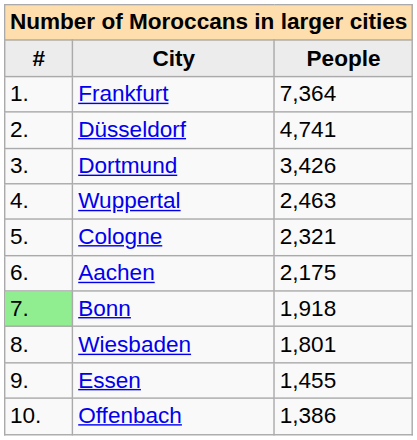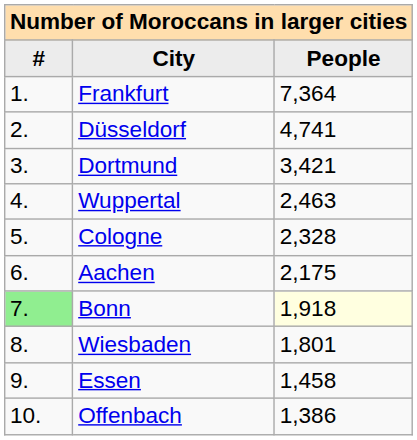 <table class="wikitable">
 <tr>
 <td colspan="10"  style="text-align:center; background:#ffdead;"><strong>Number of Moroccans in larger cities </strong></td>
 </tr>
 <tr style="background:#ddd;">
 <th style="background:#ececec;">#</th>
 <th style="background:#ececec;">City</th>
 <th style="background:#ececec;">People</th>
 </tr>
 <tr style="text-align:left;">
 <td>1.</td>
 <td><a href='#'>Frankfurt</a></td>
 <td>7,364</td>
 </tr>
 <tr style="text-align:left;">
 <td>2.</td>
 <td><a href='#'>Düsseldorf</a></td>
 <td>4,741</td>
 </tr>
 <tr style="text-align:left;">
 <td>3.</td>
 <td><a href='#'>Dortmund</a></td>
-<td>3,426</td>
+<td>3,421</td>
 </tr>
 <tr style="text-align:left;">
 <td>4.</td>
 <td><a href='#'>Wuppertal</a></td>
 <td>2,463</td>
 </tr>
 <tr style="text-align:left;">
 <td>5.</td>
 <td><a href='#'>Cologne</a></td>
-<td>2,321</td>
+<td>2,328</td>
 </tr>
 <tr style="text-align:left;">
 <td>6.</td>
 <td><a href='#'>Aachen</a></td>
 <td>2,175</td>
 </tr>
 <tr style="text-align:left;">
 <td style="background: lightgreen;">7.</td>
 <td><a href='#'>Bonn</a></td>
-<td>1,918</td>
+<td style="background: lightyellow;">1,918</td>
 </tr>
 <tr style="text-align:left;">
 <td>8.</td>
 <td><a href='#'>Wiesbaden</a></td>
 <td>1,801</td>
 </tr>
 <tr style="text-align:left;">
 <td>9.</td>
 <td><a href='#'>Essen</a></td>
-<td>1,455</td>
+<td>1,458</td>
 </tr>
 <tr style="text-align:left;">
 <td>10.</td>
 <td><a href='#'>Offenbach</a></td>
 <td>1,386</td>
 </tr>
 </table>
